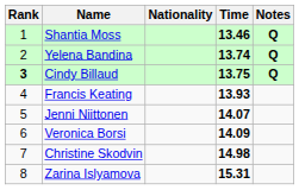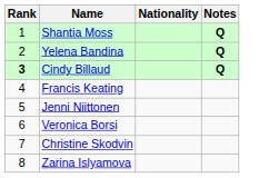 <table class="wikitable sortable" style="text-align:center">
 <tr>
 <th>Rank</th>
 <th>Name</th>
 <th>Nationality</th>
-<th>Time</th>
 <th>Notes</th>
 </tr>
 <tr bgcolor=ccffcc>
 <td>1</td>
 <td align=left><a href='#'>Shantia Moss</a></td>
 <td align=left></td>
-<td><strong>13.46</strong></td>
 <td><strong>Q</strong></td>
 </tr>
 <tr bgcolor=ccffcc>
 <td>2</td>
 <td align=left><a href='#'>Yelena Bandina</a></td>
 <td align=left></td>
-<td><strong>13.74</strong></td>
 <td><strong>Q</strong></td>
 </tr>
 <tr bgcolor=ccffcc>
 <td><strong>3</strong></td>
 <td align=left><a href='#'>Cindy Billaud</a></td>
 <td align=left></td>
-<td><strong>13.75</strong></td>
 <td><strong>Q</strong></td>
 </tr>
 <tr>
 <td>4</td>
 <td align=left><a href='#'>Francis Keating</a></td>
 <td align=left></td>
-<td><strong>13.93</strong></td>
 <td></td>
 </tr>
 <tr>
 <td>5</td>
 <td align=left><a href='#'>Jenni Niittonen</a></td>
 <td align=left></td>
-<td><strong>14.07</strong></td>
 <td></td>
 </tr>
 <tr>
 <td>6</td>
 <td align=left><a href='#'>Veronica Borsi</a></td>
 <td align=left></td>
-<td><strong>14.09</strong></td>
 <td></td>
 </tr>
 <tr>
 <td>7</td>
 <td align=left><a href='#'>Christine Skodvin</a></td>
 <td align=left></td>
-<td><strong>14.98</strong></td>
 <td></td>
 </tr>
 <tr>
 <td>8</td>
 <td align=left><a href='#'>Zarina Islyamova</a></td>
 <td align=left></td>
-<td><strong>15.31</strong></td>
 <td></td>
 </tr>
 </table>
